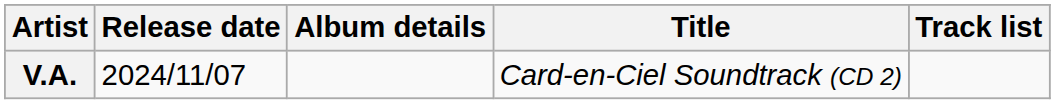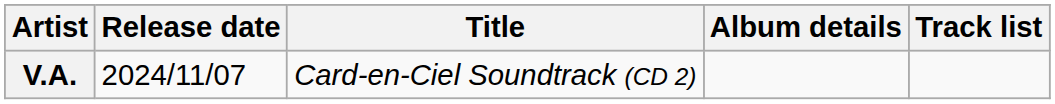 <table class="wikitable">
 <tr>
 <th>Artist</th>
 <th>Release date</th>
+<th>Title</th>
 <th>Album details</th>
-<th>Title</th>
 <th>Track list</th>
 </tr>
 <tr>
 <th>V.A.</th>
 <td>2024/11/07</td>
+<td><em>Card-en-Ciel Soundtrack <small>(CD 2)</small></em></td>
 <td><br></td>
-<td><em>Card-en-Ciel Soundtrack <small>(CD 2)</small></em></td>
 <td><br></td>
 </tr>
 </table>
